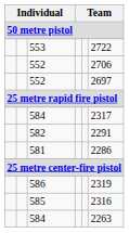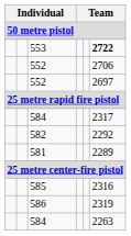 <table class="wikitable" style="font-size: 95%">
 <tr>
 <th colspan=3>Individual</th>
 <th colspan=3>Team</th>
 </tr>
 <tr>
 <td colspan=6 style="background:#dcdcdc"><strong><a href='#'>50 metre pistol</a></strong></td>
 </tr>
 <tr>
 <td></td>
 <td></td>
 <td>553</td>
 <td></td>
 <td></td>
-<td>2722</td>
+<td><strong>2722</strong></td>
 </tr>
 <tr>
 <td></td>
 <td></td>
 <td>552</td>
 <td></td>
 <td></td>
 <td>2706</td>
 </tr>
 <tr>
 <td></td>
 <td></td>
 <td>552</td>
 <td></td>
 <td></td>
 <td>2697</td>
 </tr>
 <tr>
 <td colspan=6 style="background:#dcdcdc"><strong><a href='#'>25 metre rapid fire pistol</a></strong></td>
 </tr>
 <tr>
 <td></td>
 <td></td>
 <td>584</td>
 <td></td>
 <td></td>
 <td>2317</td>
 </tr>
 <tr>
 <td></td>
 <td></td>
 <td>582</td>
 <td></td>
 <td></td>
-<td>2291</td>
+<td>2292</td>
 </tr>
 <tr>
 <td></td>
 <td></td>
 <td>581</td>
 <td></td>
 <td></td>
-<td>2286</td>
+<td>2289</td>
 </tr>
 <tr>
 <td colspan=6 style="background:#dcdcdc"><strong><a href='#'>25 metre center-fire pistol</a></strong></td>
+</tr>
+<tr>
+<td></td>
+<td></td>
+<td>585</td>
+<td></td>
+<td></td>
+<td>2316</td>
 </tr>
 <tr>
 <td></td>
 <td></td>
 <td>586</td>
 <td></td>
 <td></td>
 <td>2319</td>
 </tr>
 <tr>
 <td></td>
 <td></td>
-<td>585</td>
-<td></td>
-<td></td>
-<td>2316</td>
-</tr>
-<tr>
-<td></td>
-<td></td>
 <td>584</td>
 <td></td>
 <td></td>
 <td>2263</td>
 </tr>
 </table>
